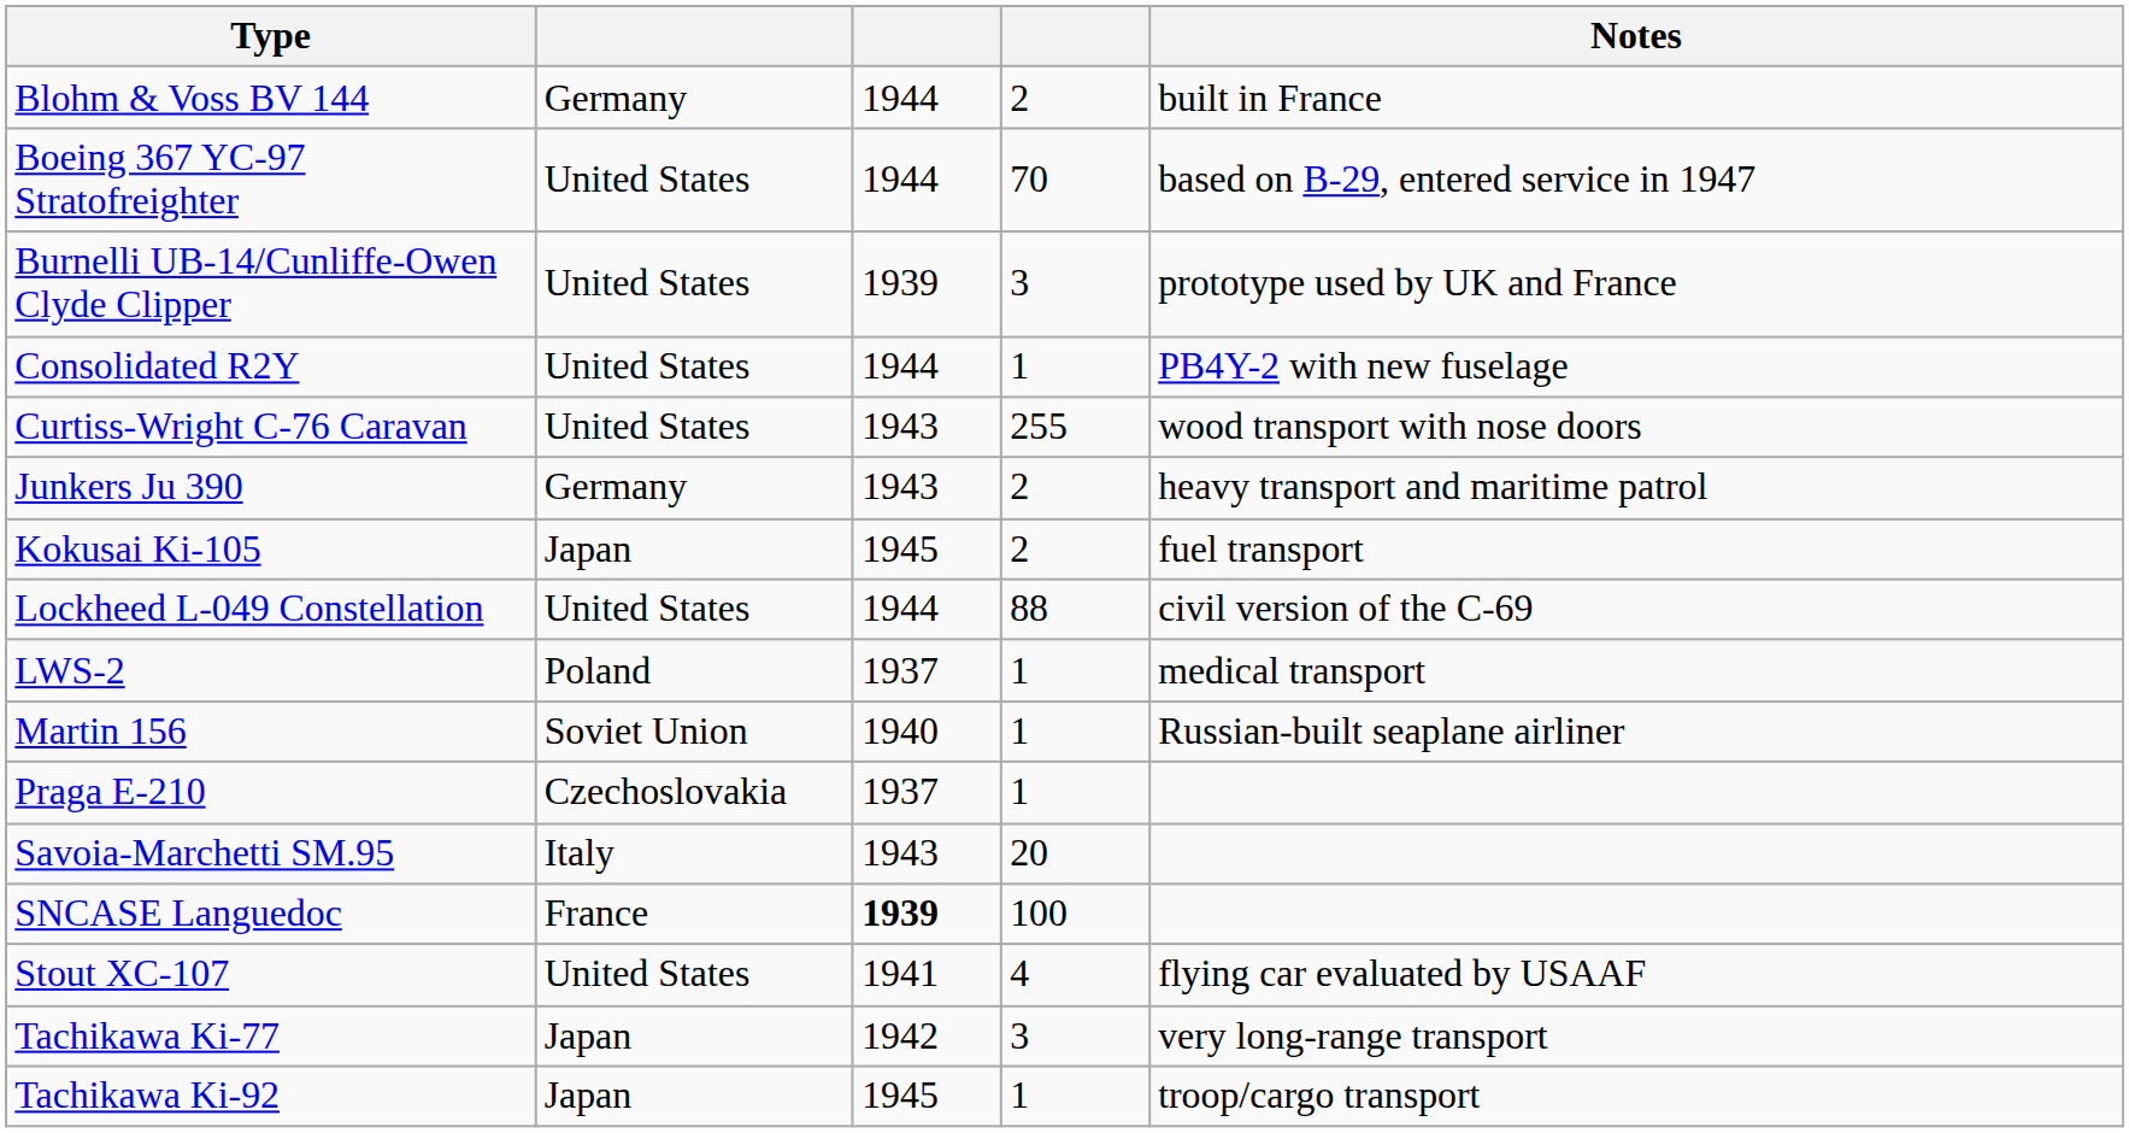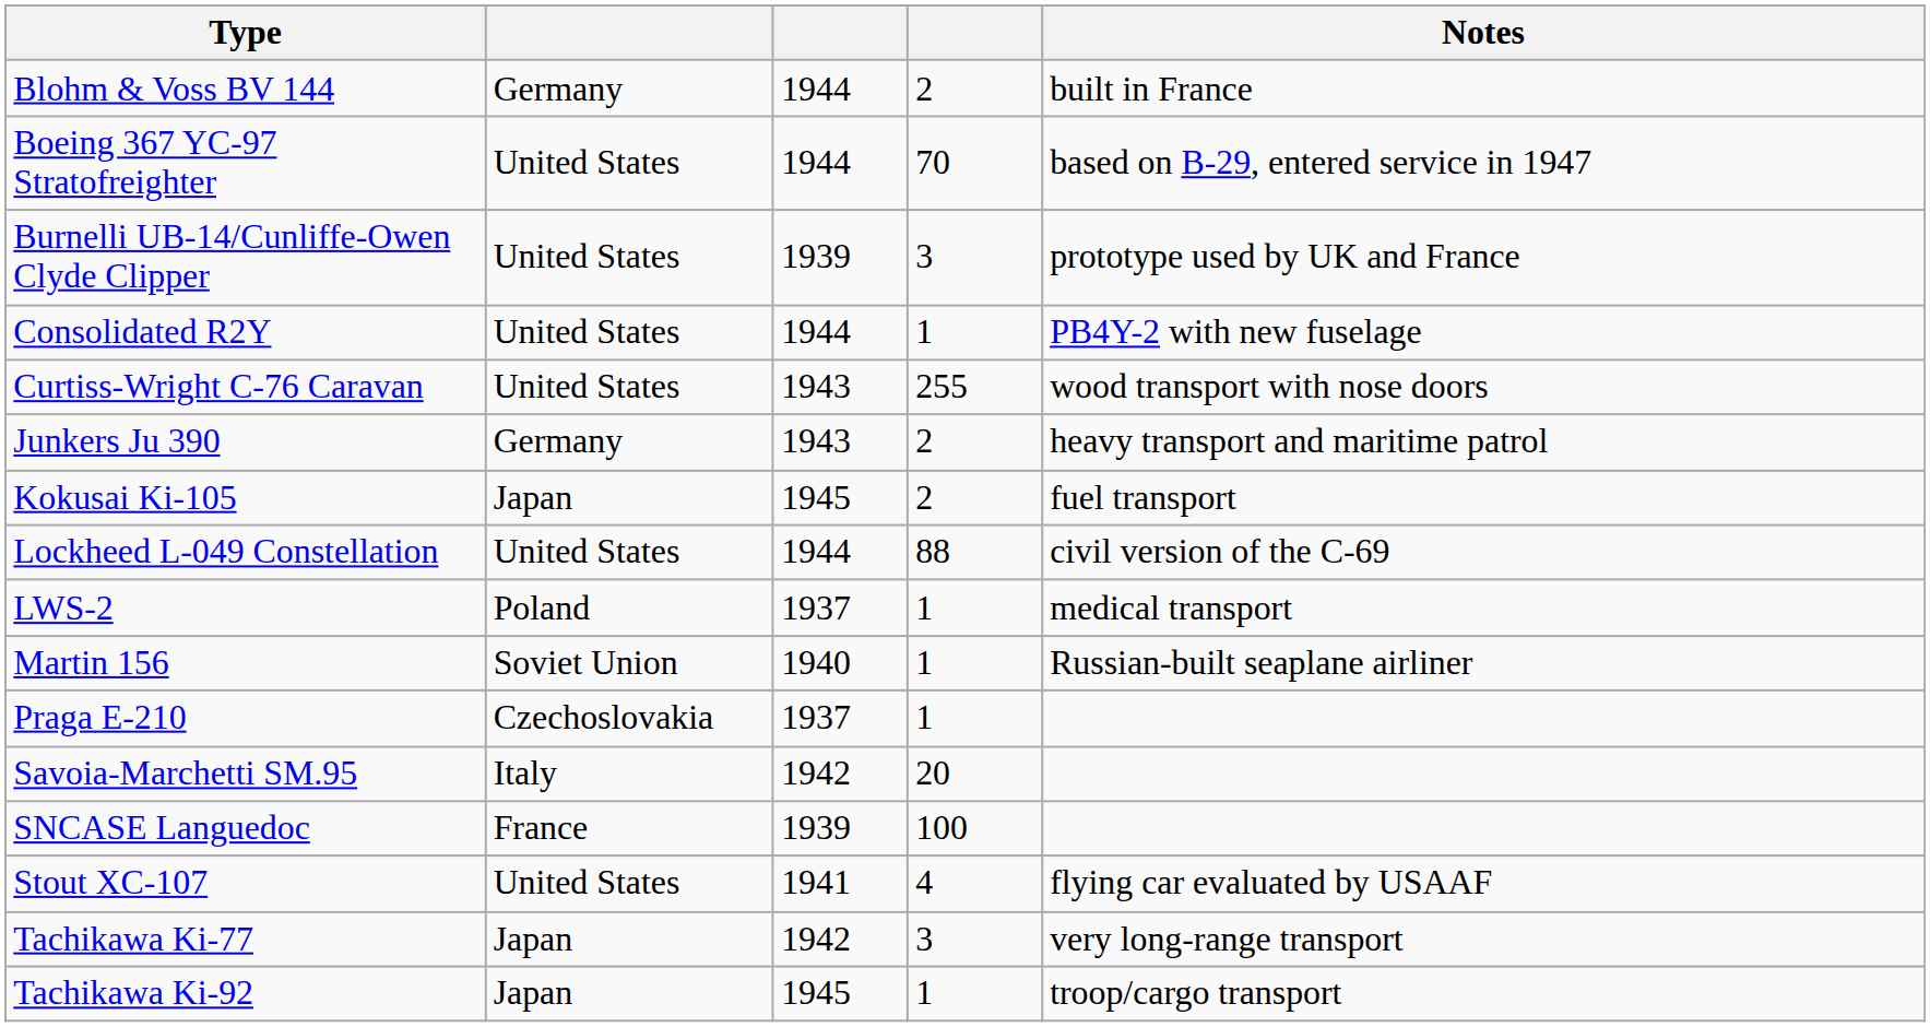 <table class="wikitable sortable" border=1 style=width:100%>
 <tr>
 <th style=width:25%>Type</th>
 <th style=width:15%></th>
 <th style=width:7%></th>
 <th style=width:7%></th>
 <th>Notes</th>
 </tr>
 <tr>
 <td><a href='#'>Blohm & Voss BV 144</a></td>
 <td>Germany</td>
 <td>1944</td>
 <td>2</td>
 <td>built in France</td>
 </tr>
 <tr>
 <td><a href='#'>Boeing 367 YC-97 Stratofreighter</a></td>
 <td>United States</td>
 <td>1944</td>
 <td>70</td>
 <td>based on <a href='#'>B-29</a>, entered service in 1947</td>
 </tr>
 <tr>
 <td><a href='#'>Burnelli UB-14/Cunliffe-Owen Clyde Clipper</a></td>
 <td>United States</td>
 <td>1939</td>
 <td>3</td>
 <td>prototype used by UK and France</td>
 </tr>
 <tr>
 <td><a href='#'>Consolidated R2Y</a></td>
 <td>United States</td>
 <td>1944</td>
 <td>1</td>
 <td><a href='#'>PB4Y-2</a> with new fuselage</td>
 </tr>
 <tr>
 <td><a href='#'>Curtiss-Wright C-76 Caravan</a></td>
 <td>United States</td>
 <td>1943</td>
 <td>255</td>
 <td>wood transport with nose doors</td>
 </tr>
 <tr>
 <td><a href='#'>Junkers Ju 390</a></td>
 <td>Germany</td>
 <td>1943</td>
 <td>2</td>
 <td>heavy transport and maritime patrol</td>
 </tr>
 <tr>
 <td><a href='#'>Kokusai Ki-105</a></td>
 <td>Japan</td>
 <td>1945</td>
 <td>2</td>
 <td>fuel transport</td>
 </tr>
 <tr>
 <td><a href='#'>Lockheed L-049 Constellation</a></td>
 <td>United States</td>
 <td>1944</td>
 <td>88</td>
 <td>civil version of the C-69</td>
 </tr>
 <tr>
 <td><a href='#'>LWS-2</a></td>
 <td>Poland</td>
 <td>1937</td>
 <td>1</td>
 <td>medical transport</td>
 </tr>
 <tr>
 <td><a href='#'>Martin 156</a></td>
 <td>Soviet Union</td>
 <td>1940</td>
 <td>1</td>
 <td>Russian-built seaplane airliner</td>
 </tr>
 <tr>
 <td><a href='#'>Praga E-210</a></td>
 <td>Czechoslovakia</td>
 <td>1937</td>
 <td>1</td>
 <td></td>
 </tr>
 <tr>
 <td><a href='#'>Savoia-Marchetti SM.95</a></td>
 <td>Italy</td>
-<td>1943</td>
+<td>1942</td>
 <td>20</td>
 <td></td>
 </tr>
 <tr>
 <td><a href='#'>SNCASE Languedoc</a></td>
 <td>France</td>
-<td><strong>1939</strong></td>
+<td>1939</td>
 <td>100</td>
 <td></td>
 </tr>
 <tr>
 <td><a href='#'>Stout XC-107</a></td>
 <td>United States</td>
 <td>1941</td>
 <td>4</td>
 <td>flying car evaluated by USAAF</td>
 </tr>
 <tr>
 <td><a href='#'>Tachikawa Ki-77</a></td>
 <td>Japan</td>
 <td>1942</td>
 <td>3</td>
 <td>very long-range transport</td>
 </tr>
 <tr>
 <td><a href='#'>Tachikawa Ki-92</a></td>
 <td>Japan</td>
 <td>1945</td>
 <td>1</td>
 <td>troop/cargo transport</td>
 </tr>
 </table>
